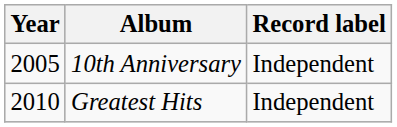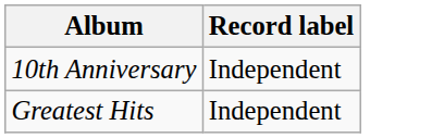 <table class="wikitable">
 <tr>
-<th>Year</th>
 <th>Album</th>
 <th>Record label</th>
 </tr>
 <tr>
-<td>2005</td>
 <td><em>10th Anniversary</em></td>
 <td>Independent</td>
 </tr>
 <tr>
-<td>2010</td>
 <td><em>Greatest Hits</em></td>
 <td>Independent</td>
 </tr>
 </table>
